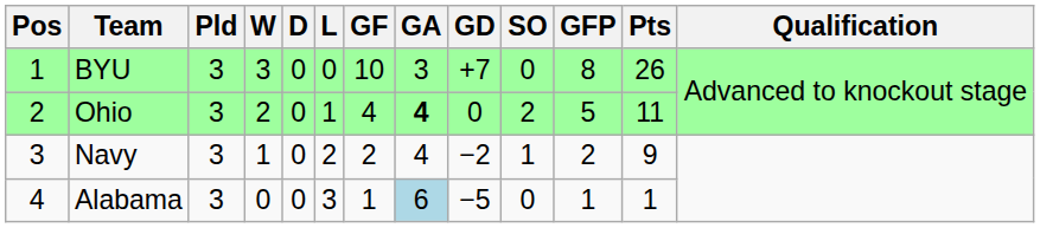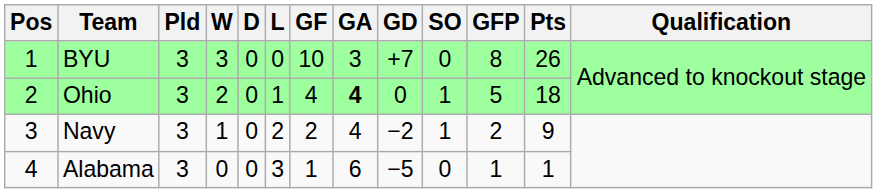 <table class="wikitable" style="text-align:center">
 <tr>
 <th>Pos</th>
 <th>Team</th>
 <th>Pld</th>
 <th>W</th>
 <th>D</th>
 <th>L</th>
 <th>GF</th>
 <th>GA</th>
 <th>GD</th>
 <th>SO</th>
 <th>GFP</th>
 <th>Pts</th>
 <th>Qualification</th>
 </tr>
 <tr bgcolor="#9eff9e">
 <td>1</td>
 <td style="text-align:left">BYU</td>
 <td>3</td>
 <td>3</td>
 <td>0</td>
 <td>0</td>
 <td>10</td>
 <td>3</td>
 <td>+7</td>
 <td>0</td>
 <td>8</td>
 <td>26</td>
 <td rowspan="2">Advanced to knockout stage</td>
 </tr>
 <tr bgcolor="#9eff9e">
 <td>2</td>
 <td style="text-align:left">Ohio</td>
 <td>3</td>
 <td>2</td>
 <td>0</td>
 <td>1</td>
 <td>4</td>
 <td><strong>4</strong></td>
 <td>0</td>
-<td>2</td>
+<td>1</td>
 <td>5</td>
-<td>11</td>
+<td>18</td>
 </tr>
 <tr>
 <td>3</td>
 <td style="text-align:left">Navy</td>
 <td>3</td>
 <td>1</td>
 <td>0</td>
 <td>2</td>
 <td>2</td>
 <td>4</td>
 <td>−2</td>
 <td>1</td>
 <td>2</td>
 <td>9</td>
 <td rowspan="2"></td>
 </tr>
 <tr>
 <td>4</td>
 <td style="text-align:left">Alabama</td>
 <td>3</td>
 <td>0</td>
 <td>0</td>
 <td>3</td>
 <td>1</td>
-<td style="background: lightblue;">6</td>
+<td>6</td>
 <td>−5</td>
 <td>0</td>
 <td>1</td>
 <td>1</td>
 </tr>
 </table>
